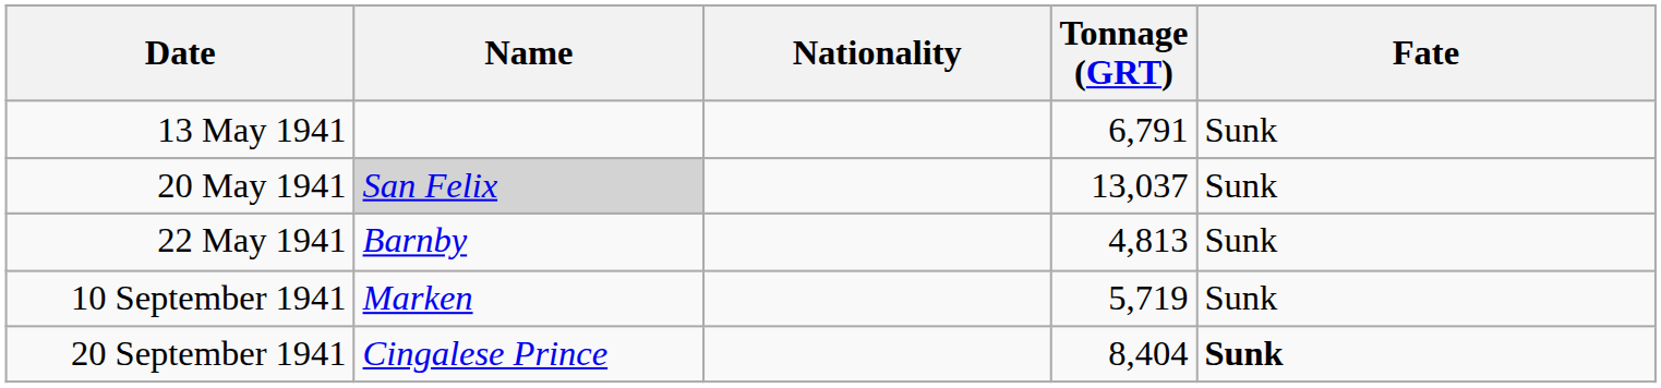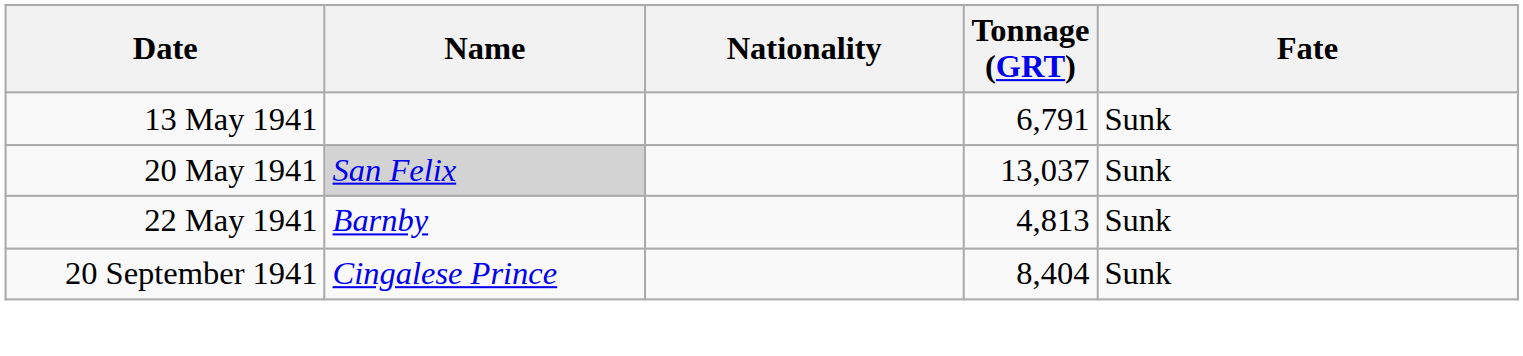 <table class="wikitable sortable" style="margin: 1em auto 1em auto;" style="margin: 1em auto 1em auto;">
 <tr>
 <th width="150px">Date</th>
 <th width="150px">Name</th>
 <th width="150px">Nationality</th>
 <th width="25px">Tonnage<br>(<a href='#'>GRT</a>)</th>
 <th width="200px">Fate</th>
 </tr>
 <tr>
 <td align="right">13 May 1941</td>
 <td align="left"></td>
 <td align="left"></td>
 <td align="right">6,791</td>
 <td align="left">Sunk</td>
 </tr>
 <tr>
 <td align="right">20 May 1941</td>
 <td align="left" style="background: lightgrey;"><em><a href='#'>San Felix</a></em></td>
 <td align="left"></td>
 <td align="right">13,037</td>
 <td align="left">Sunk</td>
 </tr>
 <tr>
 <td align="right">22 May 1941</td>
 <td align="left"><em><a href='#'>Barnby</a></em></td>
 <td align="left"></td>
 <td align="right">4,813</td>
 <td align="left">Sunk</td>
 </tr>
 <tr>
-<td align="right">10 September 1941</td>
-<td align="left"><em><a href='#'>Marken</a></em></td>
-<td align="left"></td>
-<td align="right">5,719</td>
-<td align="left">Sunk</td>
-</tr>
-<tr>
 <td align="right">20 September 1941</td>
 <td align="left"><em><a href='#'>Cingalese Prince</a></em></td>
 <td align="left"></td>
 <td align="right">8,404</td>
-<td align="left"><strong>Sunk</strong></td>
+<td align="left">Sunk</td>
 </tr>
 </table>
